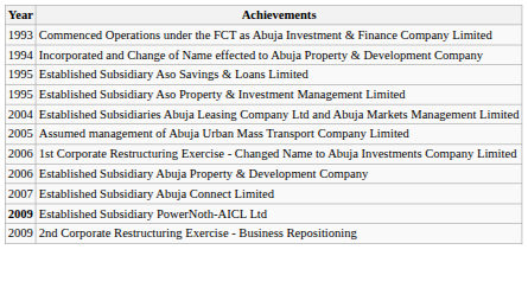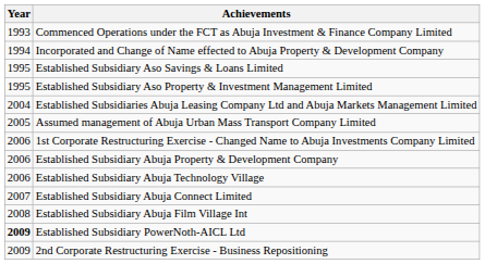 <table class="wikitable">
 <tr>
 <th>Year</th>
 <th>Achievements</th>
 </tr>
 <tr>
 <td>1993</td>
 <td>Commenced Operations under the FCT as Abuja Investment & Finance Company Limited</td>
 </tr>
 <tr>
 <td>1994</td>
 <td>Incorporated and Change of Name effected to Abuja Property & Development Company</td>
 </tr>
 <tr>
 <td>1995</td>
 <td>Established Subsidiary Aso Savings & Loans Limited</td>
 </tr>
 <tr>
 <td>1995</td>
 <td>Established Subsidiary Aso Property & Investment Management Limited</td>
 </tr>
 <tr>
 <td>2004</td>
 <td>Established Subsidiaries Abuja Leasing Company Ltd and Abuja Markets Management Limited</td>
 </tr>
 <tr>
 <td>2005</td>
 <td>Assumed management of Abuja Urban Mass Transport Company Limited</td>
 </tr>
 <tr>
 <td>2006</td>
 <td>1st Corporate Restructuring Exercise - Changed Name to Abuja Investments Company Limited</td>
 </tr>
 <tr>
 <td>2006</td>
 <td>Established Subsidiary Abuja Property & Development Company</td>
 </tr>
 <tr>
+<td>2006</td>
+<td>Established Subsidiary Abuja Technology Village</td>
+</tr>
+<tr>
 <td>2007</td>
 <td>Established Subsidiary Abuja Connect Limited</td>
+</tr>
+<tr>
+<td>2008</td>
+<td>Established Subsidiary Abuja Film Village Int</td>
 </tr>
 <tr>
 <td><strong>2009</strong></td>
 <td>Established Subsidiary PowerNoth-AICL Ltd</td>
 </tr>
 <tr>
 <td>2009</td>
 <td>2nd Corporate Restructuring Exercise - Business Repositioning</td>
 </tr>
 </table>
